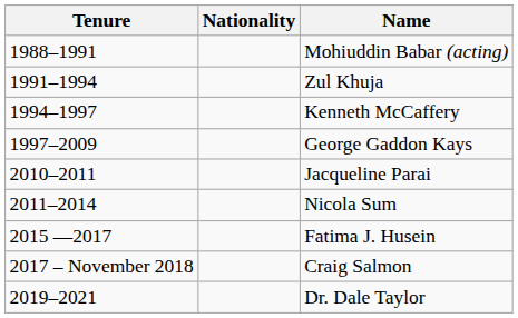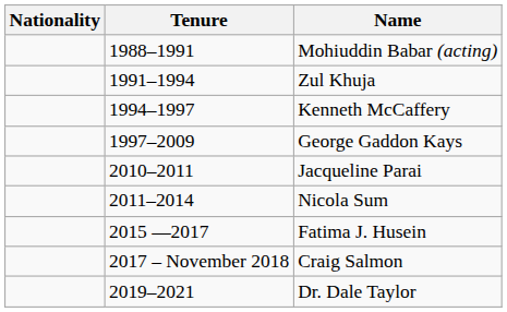 <table class="wikitable">
 <tr>
+<th>Nationality</th>
 <th>Tenure</th>
-<th>Nationality</th>
 <th>Name</th>
 </tr>
 <tr>
+<td></td>
 <td>1988–1991</td>
-<td></td>
 <td>Mohiuddin Babar <em>(acting)</em></td>
 </tr>
 <tr>
+<td></td>
 <td>1991–1994</td>
-<td></td>
 <td>Zul Khuja</td>
 </tr>
 <tr>
+<td></td>
 <td>1994–1997</td>
-<td></td>
 <td>Kenneth McCaffery</td>
 </tr>
 <tr>
+<td></td>
 <td>1997–2009</td>
-<td></td>
 <td>George Gaddon Kays</td>
 </tr>
 <tr>
+<td></td>
 <td>2010–2011</td>
-<td></td>
 <td>Jacqueline Parai</td>
 </tr>
 <tr>
+<td></td>
 <td>2011–2014</td>
-<td></td>
 <td>Nicola Sum</td>
 </tr>
 <tr>
+<td></td>
 <td>2015 —2017</td>
-<td></td>
 <td>Fatima J. Husein</td>
 </tr>
 <tr>
+<td></td>
 <td>2017 – November 2018</td>
-<td></td>
 <td>Craig Salmon</td>
 </tr>
 <tr>
+<td></td>
 <td>2019–2021</td>
-<td></td>
 <td>Dr. Dale Taylor</td>
 </tr>
 </table>
